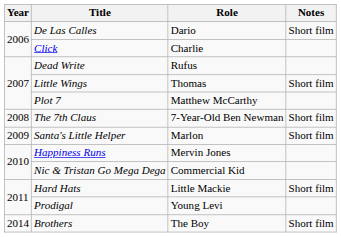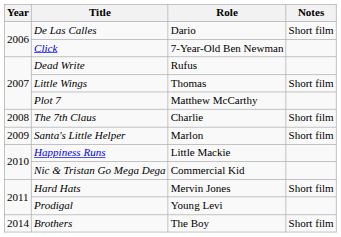 <table class="wikitable sortable">
 <tr>
 <th>Year</th>
 <th>Title</th>
 <th>Role</th>
 <th>Notes</th>
 </tr>
 <tr>
 <td rowspan="2">2006</td>
 <td><em>De Las Calles</em></td>
 <td>Dario</td>
 <td>Short film</td>
 </tr>
 <tr>
 <td><em><a href='#'>Click</a></em></td>
-<td>Charlie</td>
+<td>7-Year-Old Ben Newman</td>
 <td></td>
 </tr>
 <tr>
 <td rowspan="3">2007</td>
 <td><em>Dead Write</em></td>
 <td>Rufus</td>
 <td></td>
 </tr>
 <tr>
 <td><em>Little Wings</em></td>
 <td>Thomas</td>
 <td>Short film</td>
 </tr>
 <tr>
 <td><em>Plot 7</em></td>
 <td>Matthew McCarthy</td>
 <td></td>
 </tr>
 <tr>
 <td>2008</td>
 <td><em>The 7th Claus</em></td>
-<td>7-Year-Old Ben Newman</td>
+<td>Charlie</td>
 <td>Short film</td>
 </tr>
 <tr>
 <td>2009</td>
 <td><em>Santa's Little Helper</em></td>
 <td>Marlon</td>
 <td>Short film</td>
 </tr>
 <tr>
 <td rowspan="2">2010</td>
 <td><em><a href='#'>Happiness Runs</a></em></td>
-<td>Mervin Jones</td>
+<td>Little Mackie</td>
 <td></td>
 </tr>
 <tr>
 <td><em>Nic & Tristan Go Mega Dega</em></td>
 <td>Commercial Kid</td>
 <td></td>
 </tr>
 <tr>
 <td rowspan="2">2011</td>
 <td><em>Hard Hats</em></td>
-<td>Little Mackie</td>
+<td>Mervin Jones</td>
 <td>Short film</td>
 </tr>
 <tr>
 <td><em>Prodigal</em></td>
 <td>Young Levi</td>
 <td></td>
 </tr>
 <tr>
 <td>2014</td>
 <td><em>Brothers</em></td>
 <td>The Boy</td>
 <td>Short film</td>
 </tr>
 </table>
